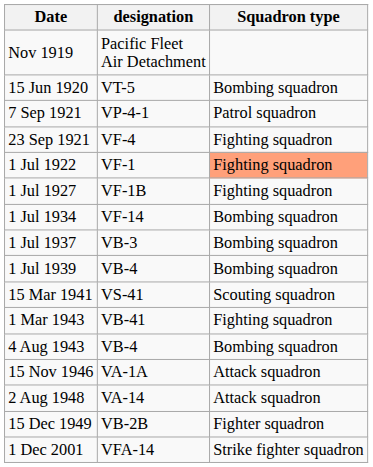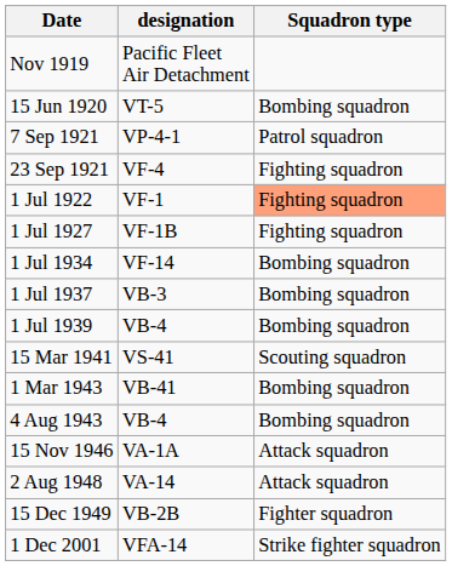 <table class="wikitable sortable">
 <tr>
 </tr>
 <tr>
 <th>Date</th>
 <th>designation</th>
 <th class="unsortable">Squadron type</th>
 </tr>
 <tr>
 <td>Nov 1919</td>
 <td>Pacific Fleet<br>Air Detachment</td>
 <td></td>
 </tr>
 <tr>
 <td>15 Jun 1920</td>
 <td>VT-5</td>
 <td>Bombing squadron</td>
 </tr>
 <tr>
 <td>7 Sep 1921</td>
 <td>VP-4-1</td>
 <td>Patrol squadron</td>
 </tr>
 <tr>
 <td>23 Sep 1921</td>
 <td>VF-4</td>
 <td>Fighting squadron</td>
 </tr>
 <tr>
 <td>1 Jul 1922</td>
 <td>VF-1</td>
 <td style="background: lightsalmon;">Fighting squadron</td>
 </tr>
 <tr>
 <td>1 Jul 1927</td>
 <td>VF-1B</td>
 <td>Fighting squadron</td>
 </tr>
 <tr>
 <td>1 Jul 1934</td>
 <td>VF-14</td>
 <td>Bombing squadron</td>
 </tr>
 <tr>
 <td>1 Jul 1937</td>
 <td>VB-3</td>
 <td>Bombing squadron</td>
 </tr>
 <tr>
 <td>1 Jul 1939</td>
 <td>VB-4</td>
 <td>Bombing squadron</td>
 </tr>
 <tr>
 <td>15 Mar 1941</td>
 <td>VS-41</td>
 <td>Scouting squadron</td>
 </tr>
 <tr>
 <td>1 Mar 1943</td>
 <td>VB-41</td>
-<td>Fighting squadron</td>
+<td>Bombing squadron</td>
 </tr>
 <tr>
 <td>4 Aug 1943</td>
 <td>VB-4</td>
 <td>Bombing squadron</td>
 </tr>
 <tr>
 <td>15 Nov 1946</td>
 <td>VA-1A</td>
 <td>Attack squadron</td>
 </tr>
 <tr>
 <td>2 Aug 1948</td>
 <td>VA-14</td>
 <td>Attack squadron</td>
 </tr>
 <tr>
 <td>15 Dec 1949</td>
 <td>VB-2B</td>
 <td>Fighter squadron</td>
 </tr>
 <tr>
 <td>1 Dec 2001</td>
 <td>VFA-14</td>
 <td>Strike fighter squadron</td>
 </tr>
 </table>
